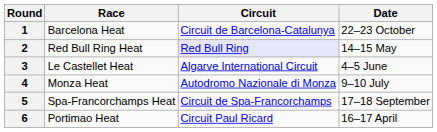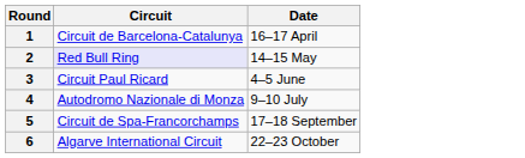 <table class="wikitable" style="font-size: 85%;">
 <tr>
 <th>Round</th>
-<th>Race</th>
 <th>Circuit</th>
 <th>Date</th>
 </tr>
 <tr>
 <th>1</th>
-<td>Barcelona Heat</td>
 <td> <a href='#'>Circuit de Barcelona-Catalunya</a></td>
-<td>22–23 October</td>
+<td>16–17 April</td>
 </tr>
 <tr>
 <th>2</th>
-<td>Red Bull Ring Heat</td>
 <td style="background: lavender;"> <a href='#'>Red Bull Ring</a></td>
 <td>14–15 May</td>
 </tr>
 <tr>
 <th>3</th>
-<td>Le Castellet Heat</td>
-<td> <a href='#'>Algarve International Circuit</a></td>
+<td> <a href='#'>Circuit Paul Ricard</a></td>
 <td>4–5 June</td>
 </tr>
 <tr>
 <th>4</th>
-<td>Monza Heat</td>
 <td> <a href='#'>Autodromo Nazionale di Monza</a></td>
 <td>9–10 July</td>
 </tr>
 <tr>
 <th>5</th>
-<td>Spa-Francorchamps Heat</td>
 <td> <a href='#'>Circuit de Spa-Francorchamps</a></td>
 <td>17–18 September</td>
 </tr>
 <tr>
 <th>6</th>
-<td>Portimao Heat</td>
-<td> <a href='#'>Circuit Paul Ricard</a></td>
-<td>16–17 April</td>
+<td> <a href='#'>Algarve International Circuit</a></td>
+<td>22–23 October</td>
 </tr>
 </table>
